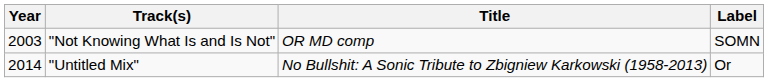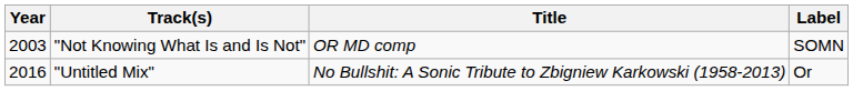 <table class="wikitable">
 <tr>
 <th>Year</th>
 <th>Track(s)</th>
 <th>Title</th>
 <th>Label</th>
 </tr>
 <tr>
 <td>2003</td>
 <td>"Not Knowing What Is and Is Not"</td>
 <td><em>OR MD comp</em></td>
 <td>SOMN</td>
 </tr>
 <tr>
-<td>2014</td>
+<td>2016</td>
 <td>"Untitled Mix"</td>
 <td><em>No Bullshit: A Sonic Tribute to Zbigniew Karkowski (1958-2013)</em></td>
 <td>Or</td>
 </tr>
 </table>
